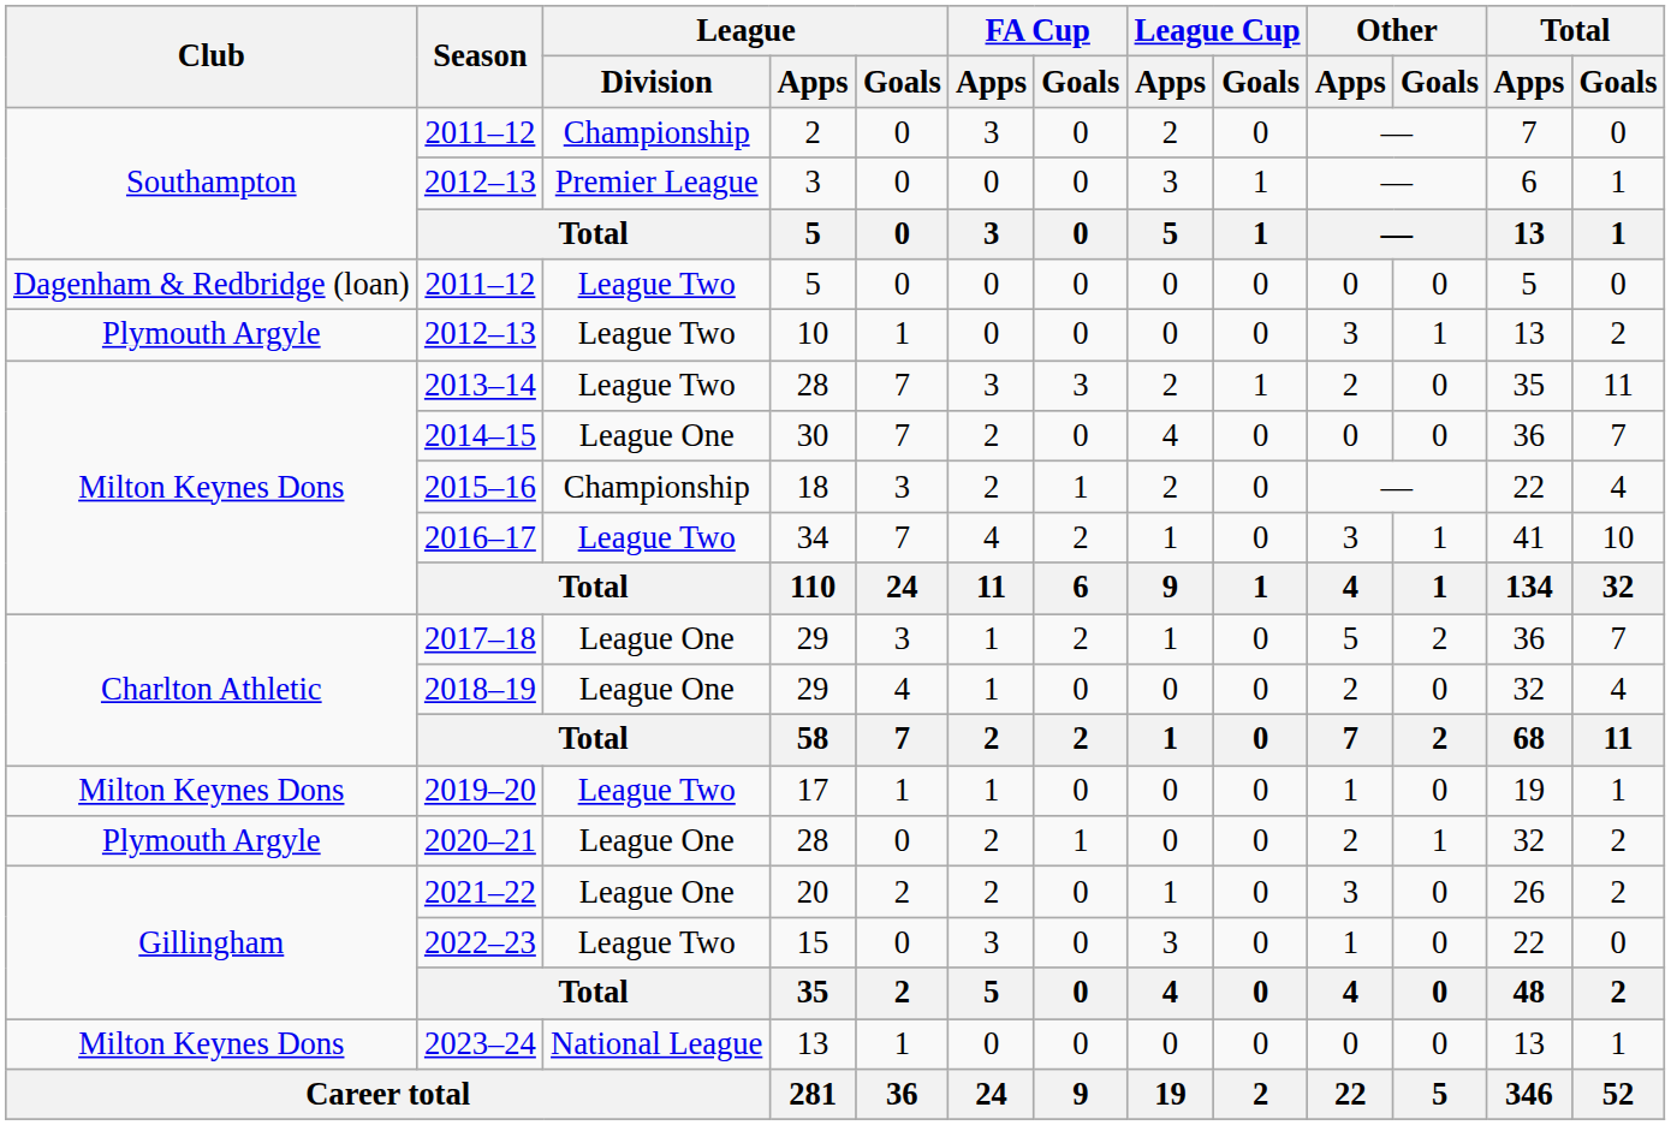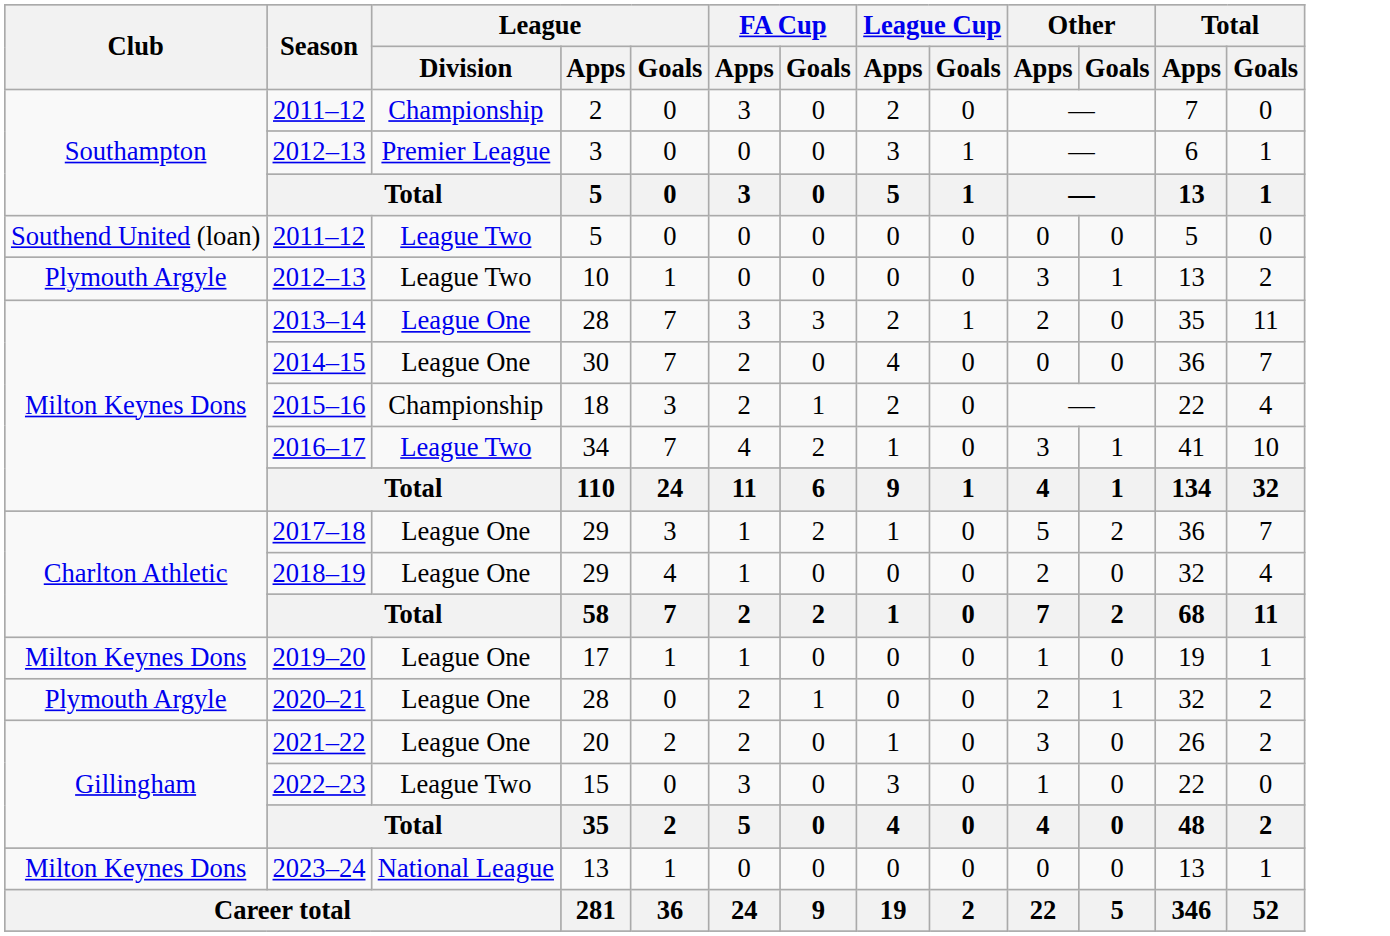 <table class="wikitable" style="text-align: center;">
 <tr>
 <th rowspan="2">Club</th>
 <th rowspan="2">Season</th>
 <th colspan="3">League</th>
 <th colspan="2"><a href='#'>FA Cup</a></th>
 <th colspan="2"><a href='#'>League Cup</a></th>
 <th colspan="2">Other</th>
 <th colspan="2">Total</th>
 </tr>
 <tr>
 <th>Division</th>
 <th>Apps</th>
 <th>Goals</th>
 <th>Apps</th>
 <th>Goals</th>
 <th>Apps</th>
 <th>Goals</th>
 <th>Apps</th>
 <th>Goals</th>
 <th>Apps</th>
 <th>Goals</th>
 </tr>
 <tr>
 <td rowspan="3" valign="center"><a href='#'>Southampton</a></td>
 <td><a href='#'>2011–12</a></td>
 <td><a href='#'>Championship</a></td>
 <td>2</td>
 <td>0</td>
 <td>3</td>
 <td>0</td>
 <td>2</td>
 <td>0</td>
 <td colspan="2">—</td>
 <td>7</td>
 <td>0</td>
 </tr>
 <tr>
 <td><a href='#'>2012–13</a></td>
 <td><a href='#'>Premier League</a></td>
 <td>3</td>
 <td>0</td>
 <td>0</td>
 <td>0</td>
 <td>3</td>
 <td>1</td>
 <td colspan="2">—</td>
 <td>6</td>
 <td>1</td>
 </tr>
 <tr>
 <th colspan="2">Total</th>
 <th>5</th>
 <th>0</th>
 <th>3</th>
 <th>0</th>
 <th>5</th>
 <th>1</th>
 <th colspan="2">—</th>
 <th>13</th>
 <th>1</th>
 </tr>
 <tr>
-<td><a href='#'>Dagenham & Redbridge</a> (loan)</td>
+<td><a href='#'>Southend United</a> (loan)</td>
 <td><a href='#'>2011–12</a></td>
 <td><a href='#'>League Two</a></td>
 <td>5</td>
 <td>0</td>
 <td>0</td>
 <td>0</td>
 <td>0</td>
 <td>0</td>
 <td>0</td>
 <td>0</td>
 <td>5</td>
 <td>0</td>
 </tr>
 <tr>
 <td><a href='#'>Plymouth Argyle</a></td>
 <td><a href='#'>2012–13</a></td>
 <td>League Two</td>
 <td>10</td>
 <td>1</td>
 <td>0</td>
 <td>0</td>
 <td>0</td>
 <td>0</td>
 <td>3</td>
 <td>1</td>
 <td>13</td>
 <td>2</td>
 </tr>
 <tr>
 <td rowspan="5" valign="center"><a href='#'>Milton Keynes Dons</a></td>
 <td><a href='#'>2013–14</a></td>
-<td>League Two</td>
+<td><a href='#'>League One</a></td>
 <td>28</td>
 <td>7</td>
 <td>3</td>
 <td>3</td>
 <td>2</td>
 <td>1</td>
 <td>2</td>
 <td>0</td>
 <td>35</td>
 <td>11</td>
 </tr>
 <tr>
 <td><a href='#'>2014–15</a></td>
 <td>League One</td>
 <td>30</td>
 <td>7</td>
 <td>2</td>
 <td>0</td>
 <td>4</td>
 <td>0</td>
 <td>0</td>
 <td>0</td>
 <td>36</td>
 <td>7</td>
 </tr>
 <tr>
 <td><a href='#'>2015–16</a></td>
 <td>Championship</td>
 <td>18</td>
 <td>3</td>
 <td>2</td>
 <td>1</td>
 <td>2</td>
 <td>0</td>
 <td colspan="2">—</td>
 <td>22</td>
 <td>4</td>
 </tr>
 <tr>
 <td><a href='#'>2016–17</a></td>
 <td><a href='#'>League Two</a></td>
 <td>34</td>
 <td>7</td>
 <td>4</td>
 <td>2</td>
 <td>1</td>
 <td>0</td>
 <td>3</td>
 <td>1</td>
 <td>41</td>
 <td>10</td>
 </tr>
 <tr>
 <th colspan="2">Total</th>
 <th>110</th>
 <th>24</th>
 <th>11</th>
 <th>6</th>
 <th>9</th>
 <th>1</th>
 <th>4</th>
 <th>1</th>
 <th>134</th>
 <th>32</th>
 </tr>
 <tr>
 <td rowspan="3" valign="center"><a href='#'>Charlton Athletic</a></td>
 <td><a href='#'>2017–18</a></td>
 <td>League One</td>
 <td>29</td>
 <td>3</td>
 <td>1</td>
 <td>2</td>
 <td>1</td>
 <td>0</td>
 <td>5</td>
 <td>2</td>
 <td>36</td>
 <td>7</td>
 </tr>
 <tr>
 <td><a href='#'>2018–19</a></td>
 <td>League One</td>
 <td>29</td>
 <td>4</td>
 <td>1</td>
 <td>0</td>
 <td>0</td>
 <td>0</td>
 <td>2</td>
 <td>0</td>
 <td>32</td>
 <td>4</td>
 </tr>
 <tr>
 <th colspan="2">Total</th>
 <th>58</th>
 <th>7</th>
 <th>2</th>
 <th>2</th>
 <th>1</th>
 <th>0</th>
 <th>7</th>
 <th>2</th>
 <th>68</th>
 <th>11</th>
 </tr>
 <tr>
 <td><a href='#'>Milton Keynes Dons</a></td>
 <td><a href='#'>2019–20</a></td>
-<td><a href='#'>League Two</a></td>
+<td>League One</td>
 <td>17</td>
 <td>1</td>
 <td>1</td>
 <td>0</td>
 <td>0</td>
 <td>0</td>
 <td>1</td>
 <td>0</td>
 <td>19</td>
 <td>1</td>
 </tr>
 <tr>
 <td><a href='#'>Plymouth Argyle</a></td>
 <td><a href='#'>2020–21</a></td>
 <td>League One</td>
 <td>28</td>
 <td>0</td>
 <td>2</td>
 <td>1</td>
 <td>0</td>
 <td>0</td>
 <td>2</td>
 <td>1</td>
 <td>32</td>
 <td>2</td>
 </tr>
 <tr>
 <td rowspan="3" valign="center"><a href='#'>Gillingham</a></td>
 <td><a href='#'>2021–22</a></td>
 <td>League One</td>
 <td>20</td>
 <td>2</td>
 <td>2</td>
 <td>0</td>
 <td>1</td>
 <td>0</td>
 <td>3</td>
 <td>0</td>
 <td>26</td>
 <td>2</td>
 </tr>
 <tr>
 <td><a href='#'>2022–23</a></td>
 <td>League Two</td>
 <td>15</td>
 <td>0</td>
 <td>3</td>
 <td>0</td>
 <td>3</td>
 <td>0</td>
 <td>1</td>
 <td>0</td>
 <td>22</td>
 <td>0</td>
 </tr>
 <tr>
 <th colspan="2">Total</th>
 <th>35</th>
 <th>2</th>
 <th>5</th>
 <th>0</th>
 <th>4</th>
 <th>0</th>
 <th>4</th>
 <th>0</th>
 <th>48</th>
 <th>2</th>
 </tr>
 <tr>
 <td><a href='#'>Milton Keynes Dons</a></td>
 <td><a href='#'>2023–24</a></td>
 <td><a href='#'>National League</a></td>
 <td>13</td>
 <td>1</td>
 <td>0</td>
 <td>0</td>
 <td>0</td>
 <td>0</td>
 <td>0</td>
 <td>0</td>
 <td>13</td>
 <td>1</td>
 </tr>
 <tr>
 <th colspan="3">Career total</th>
 <th>281</th>
 <th>36</th>
 <th>24</th>
 <th>9</th>
 <th>19</th>
 <th>2</th>
 <th>22</th>
 <th>5</th>
 <th>346</th>
 <th>52</th>
 </tr>
 </table>
